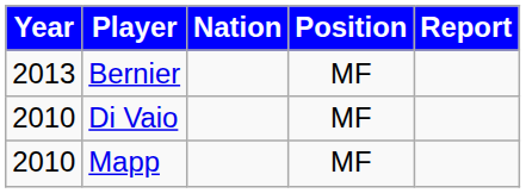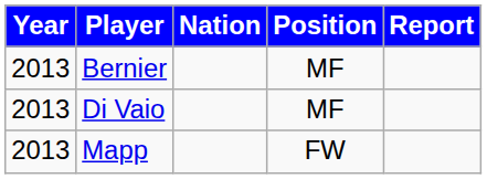 <table class=wikitable>
 <tr>
 <th style="background:#0000FF; color:white; text-align:center;">Year</th>
 <th style="background:#0000FF; color:white; text-align:center;">Player</th>
 <th style="background:#0000FF; color:white; text-align:center;">Nation</th>
 <th style="background:#0000FF; color:white; text-align:center;">Position</th>
 <th style="background:#0000FF; color:white; text-align:center;">Report</th>
 </tr>
 <tr>
 <td style="text-align:center;">2013</td>
 <td><a href='#'>Bernier</a></td>
 <td></td>
 <td align=center>MF</td>
 <td style="text-align:center;"></td>
 </tr>
 <tr>
-<td style="text-align:center;">2010</td>
+<td style="text-align:center;">2013</td>
 <td><a href='#'>Di Vaio</a></td>
 <td></td>
 <td align=center>MF</td>
 <td style="text-align:center;"></td>
 </tr>
 <tr>
-<td style="text-align:center;">2010</td>
+<td style="text-align:center;">2013</td>
 <td><a href='#'>Mapp</a></td>
 <td></td>
-<td align=center>MF</td>
+<td align=center>FW</td>
 <td style="text-align:center;"></td>
 </tr>
 </table>
